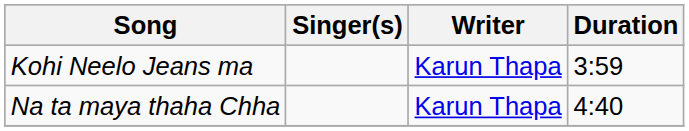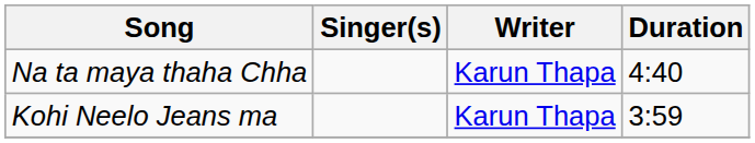 <table class="wikitable" style="font-size:95%;">
 <tr>
 <th>Song</th>
 <th>Singer(s)</th>
 <th>Writer</th>
 <th>Duration</th>
 </tr>
 <tr>
+<td><em>Na ta maya thaha Chha</em></td>
+<td></td>
+<td><a href='#'>Karun Thapa</a></td>
+<td>4:40</td>
+</tr>
+<tr>
 <td><em>Kohi Neelo Jeans ma</em></td>
 <td></td>
 <td><a href='#'>Karun Thapa</a></td>
 <td>3:59</td>
 </tr>
 <tr>
-<td><em>Na ta maya thaha Chha</em></td>
-<td></td>
-<td><a href='#'>Karun Thapa</a></td>
-<td>4:40</td>
-</tr>
-<tr>
 </tr>
 </table>
